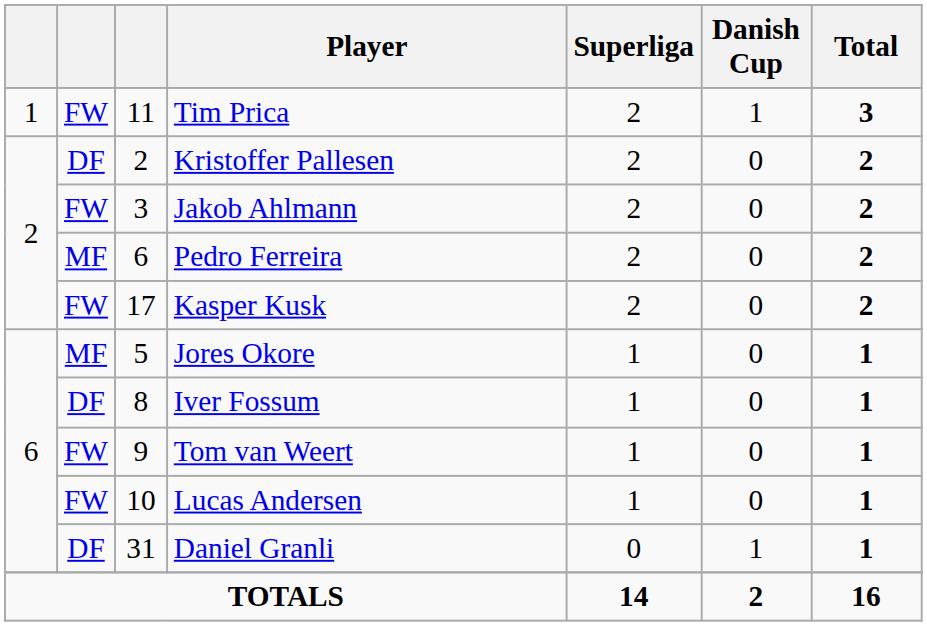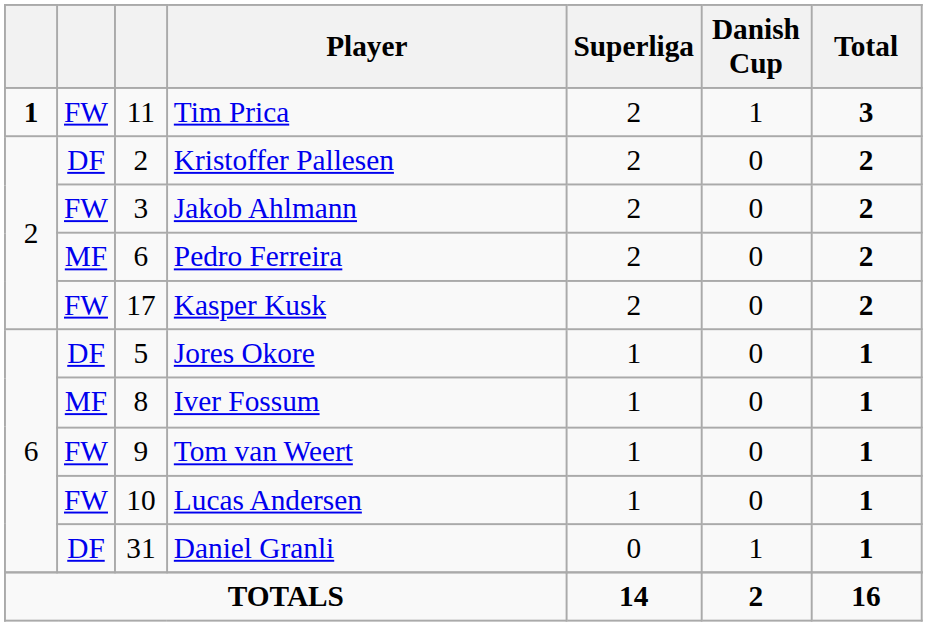 <table class="wikitable sortable" style="font-size: 95%; text-align: center;">
 <tr>
 <th width=20></th>
 <th width=20></th>
 <th width=20></th>
 <th width=200>Player</th>
 <th width=50>Superliga</th>
 <th width=50>Danish Cup</th>
 <th width=50>Total</th>
 </tr>
 <tr>
-<td rowspan=1>1</td>
+<td rowspan=1><strong>1</strong></td>
 <td><a href='#'>FW</a></td>
 <td>11</td>
 <td align=left> <a href='#'>Tim Prica</a></td>
 <td>2</td>
 <td>1</td>
 <td><strong>3</strong></td>
 </tr>
 <tr>
 <td rowspan=4>2</td>
 <td><a href='#'>DF</a></td>
 <td>2</td>
 <td align=left> <a href='#'>Kristoffer Pallesen</a></td>
 <td>2</td>
 <td>0</td>
 <td><strong>2</strong></td>
 </tr>
 <tr>
 <td><a href='#'>FW</a></td>
 <td>3</td>
 <td align=left> <a href='#'>Jakob Ahlmann</a></td>
 <td>2</td>
 <td>0</td>
 <td><strong>2</strong></td>
 </tr>
 <tr>
 <td><a href='#'>MF</a></td>
 <td>6</td>
 <td align=left> <a href='#'>Pedro Ferreira</a></td>
 <td>2</td>
 <td>0</td>
 <td><strong>2</strong></td>
 </tr>
 <tr>
 <td><a href='#'>FW</a></td>
 <td>17</td>
 <td align=left> <a href='#'>Kasper Kusk</a></td>
 <td>2</td>
 <td>0</td>
 <td><strong>2</strong></td>
 </tr>
 <tr>
 <td rowspan=5>6</td>
-<td><a href='#'>MF</a></td>
+<td><a href='#'>DF</a></td>
 <td>5</td>
 <td align=left> <a href='#'>Jores Okore</a></td>
 <td>1</td>
 <td>0</td>
 <td><strong>1</strong></td>
 </tr>
 <tr>
-<td><a href='#'>DF</a></td>
+<td><a href='#'>MF</a></td>
 <td>8</td>
 <td align=left> <a href='#'>Iver Fossum</a></td>
 <td>1</td>
 <td>0</td>
 <td><strong>1</strong></td>
 </tr>
 <tr>
 <td><a href='#'>FW</a></td>
 <td>9</td>
 <td align=left> <a href='#'>Tom van Weert</a></td>
 <td>1</td>
 <td>0</td>
 <td><strong>1</strong></td>
 </tr>
 <tr>
 <td><a href='#'>FW</a></td>
 <td>10</td>
 <td align=left> <a href='#'>Lucas Andersen</a></td>
 <td>1</td>
 <td>0</td>
 <td><strong>1</strong></td>
 </tr>
 <tr>
 <td><a href='#'>DF</a></td>
 <td>31</td>
 <td align=left> <a href='#'>Daniel Granli</a></td>
 <td>0</td>
 <td>1</td>
 <td><strong>1</strong></td>
 </tr>
 <tr>
 </tr>
 <tr>
 <td colspan="4"><strong>TOTALS</strong></td>
 <td><strong>14</strong></td>
 <td><strong>2</strong></td>
 <td><strong>16</strong></td>
 </tr>
 </table>
